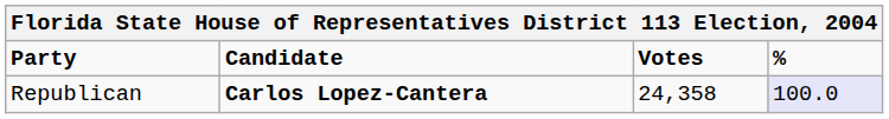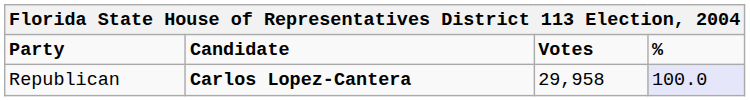 <table class="wikitable">
 <tr>
 <th colspan="4">Florida State House of Representatives District 113 Election, 2004</th>
 </tr>
 <tr>
 <td><strong>Party</strong></td>
 <td><strong>Candidate</strong></td>
 <td><strong>Votes</strong></td>
 <td><strong>%</strong></td>
 </tr>
 <tr>
 <td>Republican</td>
 <td><strong>Carlos Lopez-Cantera</strong></td>
-<td>24,358</td>
+<td>29,958</td>
 <td style="background: lavender;">100.0</td>
 </tr>
 </table>
